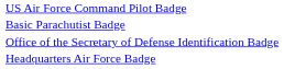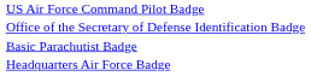 <table>
 <tr>
 <td></td>
 <td><a href='#'>US Air Force Command Pilot Badge</a></td>
 </tr>
 <tr>
 <td></td>
-<td><a href='#'>Basic Parachutist Badge</a></td>
+<td><a href='#'>Office of the Secretary of Defense Identification Badge</a></td>
 </tr>
 <tr>
 <td></td>
-<td><a href='#'>Office of the Secretary of Defense Identification Badge</a></td>
+<td><a href='#'>Basic Parachutist Badge</a></td>
 </tr>
 <tr>
 <td></td>
 <td><a href='#'>Headquarters Air Force Badge</a></td>
 </tr>
 </table>
